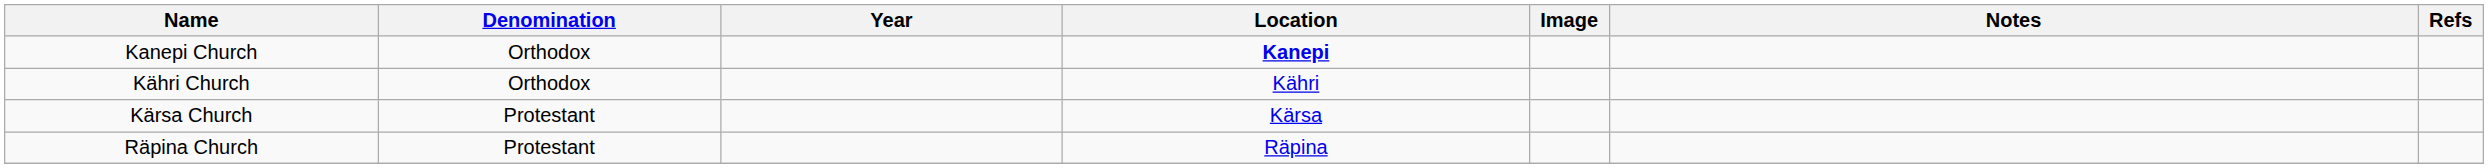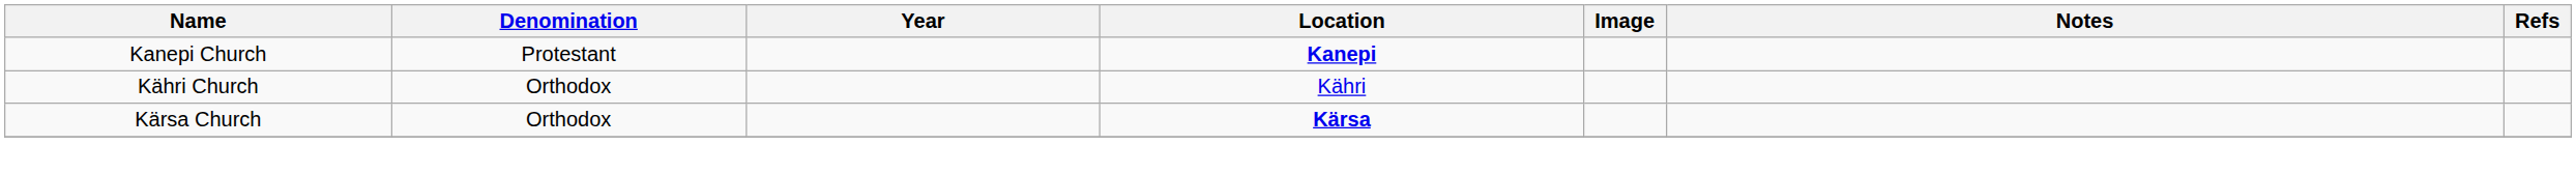 <table class="wikitable sortable" style="width:100%; text-align: center">
 <tr>
 <th width = 12%>Name</th>
 <th width = 11%><a href='#'>Denomination</a></th>
 <th width = 11%>Year</th>
 <th width = 15%>Location</th>
 <th width =  2% class="unsortable">Image</th>
 <th width = 26% class="unsortable">Notes</th>
 <th width =  2% class="unsortable">Refs</th>
 </tr>
 <tr>
 <td>Kanepi Church</td>
-<td>Orthodox</td>
+<td>Protestant</td>
 <td></td>
 <td><strong><a href='#'>Kanepi</a><br></strong></td>
 <td></td>
 <td></td>
 <td></td>
 </tr>
 <tr>
 <td>Kähri Church</td>
 <td>Orthodox</td>
 <td></td>
 <td><a href='#'>Kähri</a><br></td>
 <td></td>
 <td></td>
 <td></td>
 </tr>
 <tr>
 <td>Kärsa Church</td>
-<td>Protestant</td>
+<td>Orthodox</td>
 <td></td>
-<td><a href='#'>Kärsa</a><br></td>
-<td></td>
-<td></td>
-<td></td>
-</tr>
-<tr>
-<td>Räpina Church</td>
-<td>Protestant</td>
-<td></td>
-<td><a href='#'>Räpina</a><br></td>
+<td><strong><a href='#'>Kärsa</a><br></strong></td>
 <td></td>
 <td></td>
 <td></td>
 </tr>
 <tr>
 </tr>
 </table>
